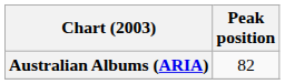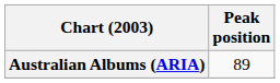 <table class="wikitable sortable plainrowheaders" style="text-align:center">
 <tr>
 <th scope="col">Chart (2003)</th>
 <th scope="col">Peak<br> position</th>
 </tr>
 <tr>
 <th scope="row">Australian Albums (<a href='#'>ARIA</a>)</th>
-<td>82</td>
+<td>89</td>
 </tr>
 <tr>
 </tr>
 <tr>
 </tr>
 <tr>
 </tr>
 <tr>
 </tr>
 </table>
